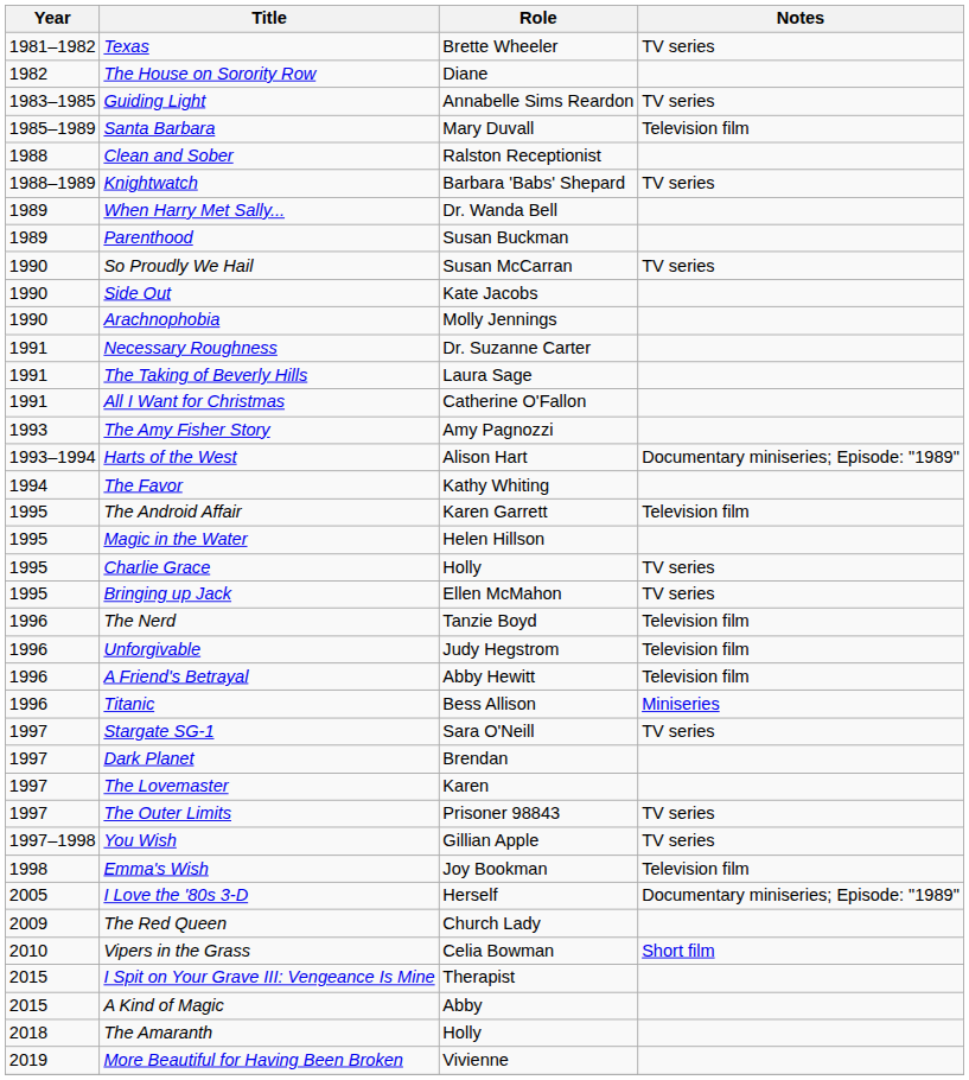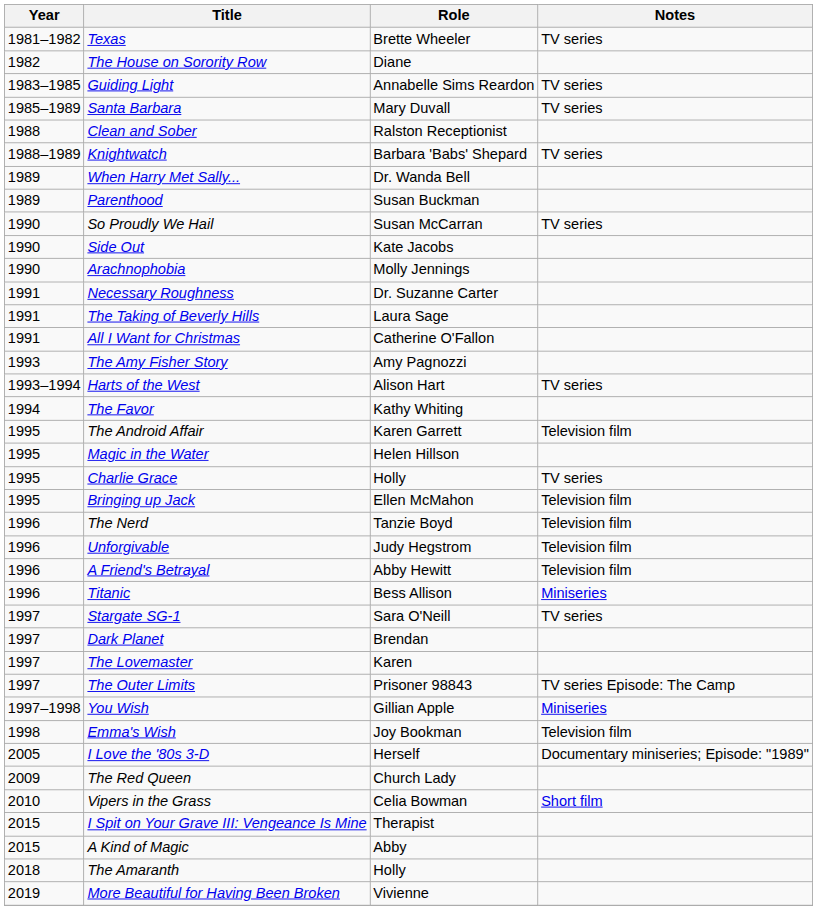 <table class="wikitable sortable">
 <tr>
 <th>Year</th>
 <th>Title</th>
 <th>Role</th>
 <th>Notes</th>
 </tr>
 <tr>
 <td>1981–1982</td>
 <td><em><a href='#'>Texas</a></em></td>
 <td>Brette Wheeler</td>
 <td>TV series</td>
 </tr>
 <tr>
 <td>1982</td>
 <td><em><a href='#'>The House on Sorority Row</a></em></td>
 <td>Diane</td>
 <td></td>
 </tr>
 <tr>
 <td>1983–1985</td>
 <td><em><a href='#'>Guiding Light</a></em></td>
 <td>Annabelle Sims Reardon</td>
 <td>TV series</td>
 </tr>
 <tr>
 <td>1985–1989</td>
 <td><em><a href='#'>Santa Barbara</a></em></td>
 <td>Mary Duvall</td>
-<td>Television film</td>
+<td>TV series</td>
 </tr>
 <tr>
 <td>1988</td>
 <td><em><a href='#'>Clean and Sober</a></em></td>
 <td>Ralston Receptionist</td>
 <td></td>
 </tr>
 <tr>
 <td>1988–1989</td>
 <td><em><a href='#'>Knightwatch</a></em></td>
 <td>Barbara 'Babs' Shepard</td>
 <td>TV series</td>
 </tr>
 <tr>
 <td>1989</td>
 <td><em><a href='#'>When Harry Met Sally...</a></em></td>
 <td>Dr. Wanda Bell</td>
 <td></td>
 </tr>
 <tr>
 <td>1989</td>
 <td><em><a href='#'>Parenthood</a></em></td>
 <td>Susan Buckman</td>
 <td></td>
 </tr>
 <tr>
 <td>1990</td>
 <td><em>So Proudly We Hail</em></td>
 <td>Susan McCarran</td>
 <td>TV series</td>
 </tr>
 <tr>
 <td>1990</td>
 <td><em><a href='#'>Side Out</a></em></td>
 <td>Kate Jacobs</td>
 <td></td>
 </tr>
 <tr>
 <td>1990</td>
 <td><em><a href='#'>Arachnophobia</a></em></td>
 <td>Molly Jennings</td>
 <td></td>
 </tr>
 <tr>
 <td>1991</td>
 <td><em><a href='#'>Necessary Roughness</a></em></td>
 <td>Dr. Suzanne Carter</td>
 <td></td>
 </tr>
 <tr>
 <td>1991</td>
 <td><em><a href='#'>The Taking of Beverly Hills</a></em></td>
 <td>Laura Sage</td>
 <td></td>
 </tr>
 <tr>
 <td>1991</td>
 <td><em><a href='#'>All I Want for Christmas</a></em></td>
 <td>Catherine O'Fallon</td>
 <td></td>
 </tr>
 <tr>
 <td>1993</td>
 <td><em><a href='#'>The Amy Fisher Story</a></em></td>
 <td>Amy Pagnozzi</td>
 <td></td>
 </tr>
 <tr>
 <td>1993–1994</td>
 <td><em><a href='#'>Harts of the West</a></em></td>
 <td>Alison Hart</td>
-<td>Documentary miniseries; Episode: "1989"</td>
+<td>TV series</td>
 </tr>
 <tr>
 <td>1994</td>
 <td><em><a href='#'>The Favor</a></em></td>
 <td>Kathy Whiting</td>
 <td></td>
 </tr>
 <tr>
 <td>1995</td>
 <td><em>The Android Affair</em></td>
 <td>Karen Garrett</td>
 <td>Television film</td>
 </tr>
 <tr>
 <td>1995</td>
 <td><em><a href='#'>Magic in the Water</a></em></td>
 <td>Helen Hillson</td>
 <td></td>
 </tr>
 <tr>
 <td>1995</td>
 <td><em><a href='#'>Charlie Grace</a></em></td>
 <td>Holly</td>
 <td>TV series</td>
 </tr>
 <tr>
 <td>1995</td>
 <td><em><a href='#'>Bringing up Jack</a></em></td>
 <td>Ellen McMahon</td>
-<td>TV series</td>
+<td>Television film</td>
 </tr>
 <tr>
 <td>1996</td>
 <td><em>The Nerd</em></td>
 <td>Tanzie Boyd</td>
 <td>Television film</td>
 </tr>
 <tr>
 <td>1996</td>
 <td><em><a href='#'>Unforgivable</a></em></td>
 <td>Judy Hegstrom</td>
 <td>Television film</td>
 </tr>
 <tr>
 <td>1996</td>
 <td><em><a href='#'>A Friend's Betrayal</a></em></td>
 <td>Abby Hewitt</td>
 <td>Television film</td>
 </tr>
 <tr>
 <td>1996</td>
 <td><em><a href='#'>Titanic</a></em></td>
 <td>Bess Allison</td>
 <td><a href='#'>Miniseries</a></td>
 </tr>
 <tr>
 <td>1997</td>
 <td><em><a href='#'>Stargate SG-1</a></em></td>
 <td>Sara O'Neill</td>
 <td>TV series</td>
 </tr>
 <tr>
 <td>1997</td>
 <td><em><a href='#'>Dark Planet</a></em></td>
 <td>Brendan</td>
 <td></td>
 </tr>
 <tr>
 <td>1997</td>
 <td><em><a href='#'>The Lovemaster</a></em></td>
 <td>Karen</td>
 <td></td>
 </tr>
 <tr>
 <td>1997</td>
 <td><em><a href='#'>The Outer Limits</a></em></td>
 <td>Prisoner 98843</td>
-<td>TV series</td>
+<td>TV series Episode: The Camp</td>
 </tr>
 <tr>
 <td>1997–1998</td>
 <td><em><a href='#'>You Wish</a></em></td>
 <td>Gillian Apple</td>
-<td>TV series</td>
+<td><a href='#'>Miniseries</a></td>
 </tr>
 <tr>
 <td>1998</td>
 <td><em><a href='#'>Emma's Wish</a></em></td>
 <td>Joy Bookman</td>
 <td>Television film</td>
 </tr>
 <tr>
 <td>2005</td>
 <td><em><a href='#'>I Love the '80s 3-D</a></em></td>
 <td>Herself</td>
 <td>Documentary miniseries; Episode: "1989"</td>
 </tr>
 <tr>
 <td>2009</td>
 <td><em>The Red Queen</em></td>
 <td>Church Lady</td>
 <td></td>
 </tr>
 <tr>
 <td>2010</td>
 <td><em>Vipers in the Grass </em></td>
 <td>Celia Bowman</td>
 <td><a href='#'>Short film</a></td>
 </tr>
 <tr>
 <td>2015</td>
 <td><em><a href='#'>I Spit on Your Grave III: Vengeance Is Mine</a></em></td>
 <td>Therapist</td>
 <td></td>
 </tr>
 <tr>
 <td>2015</td>
 <td><em>A Kind of Magic</em></td>
 <td>Abby</td>
 <td></td>
 </tr>
 <tr>
 <td>2018</td>
 <td><em>The Amaranth</em></td>
 <td>Holly</td>
 <td></td>
 </tr>
 <tr>
 <td>2019</td>
 <td><em><a href='#'>More Beautiful for Having Been Broken</a></em></td>
 <td>Vivienne</td>
 <td></td>
 </tr>
 <tr>
 </tr>
 </table>
